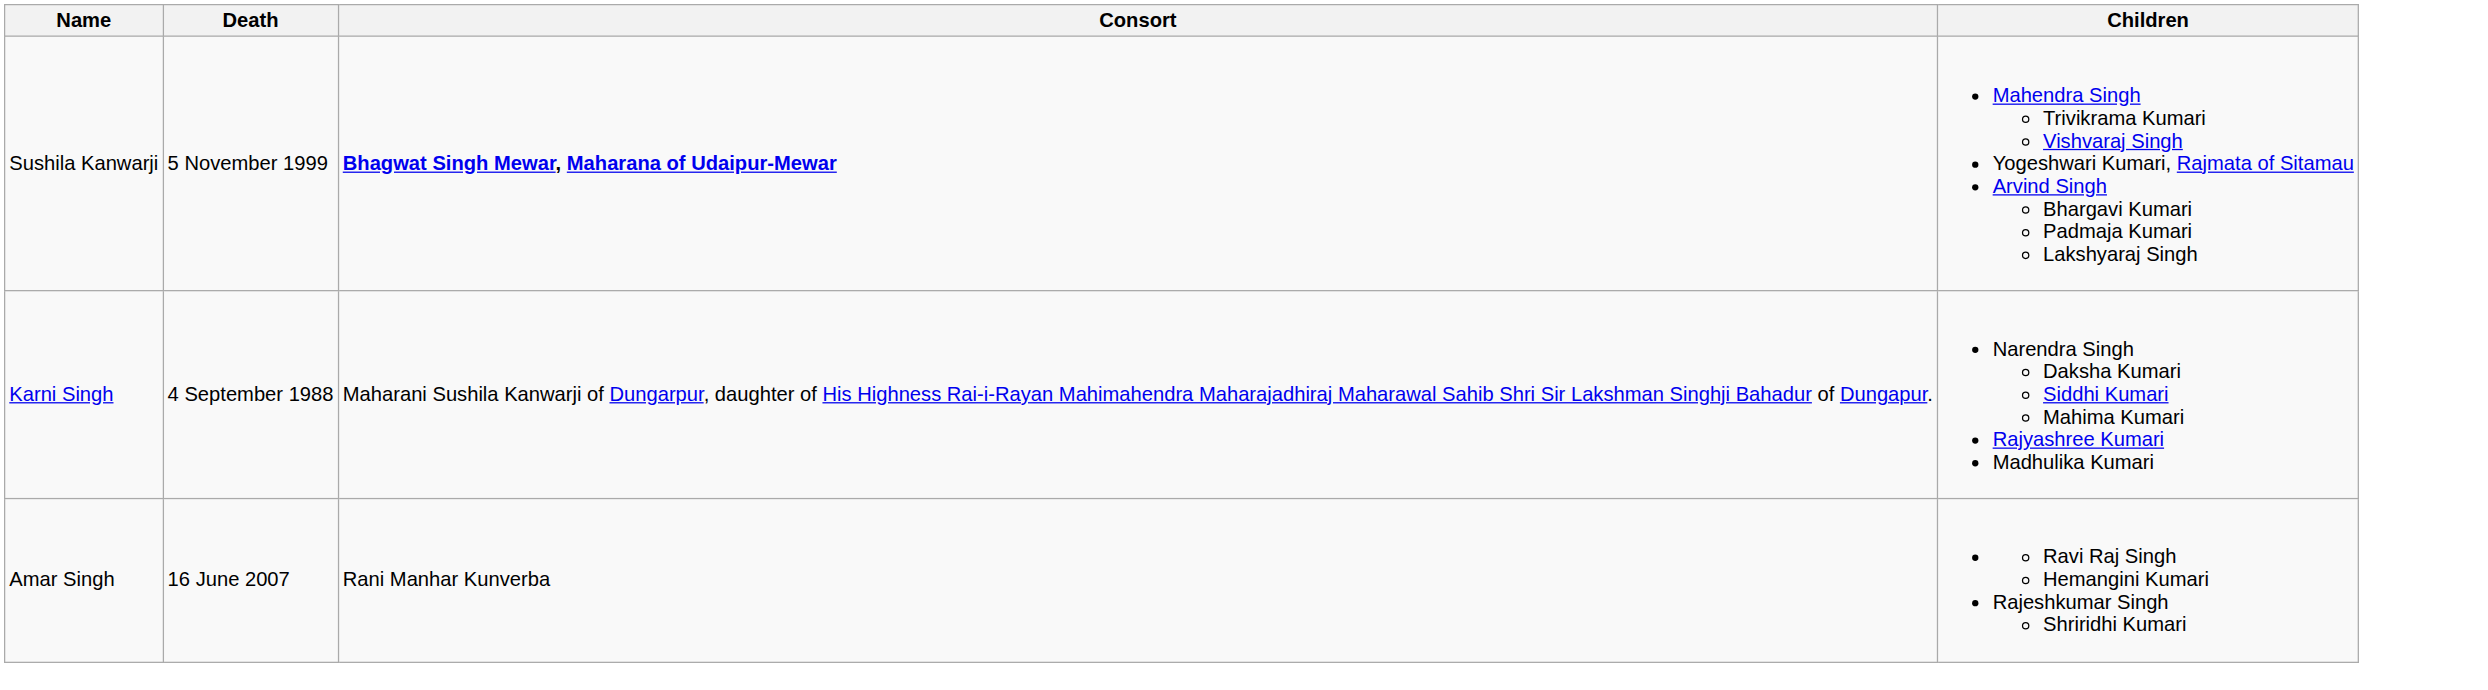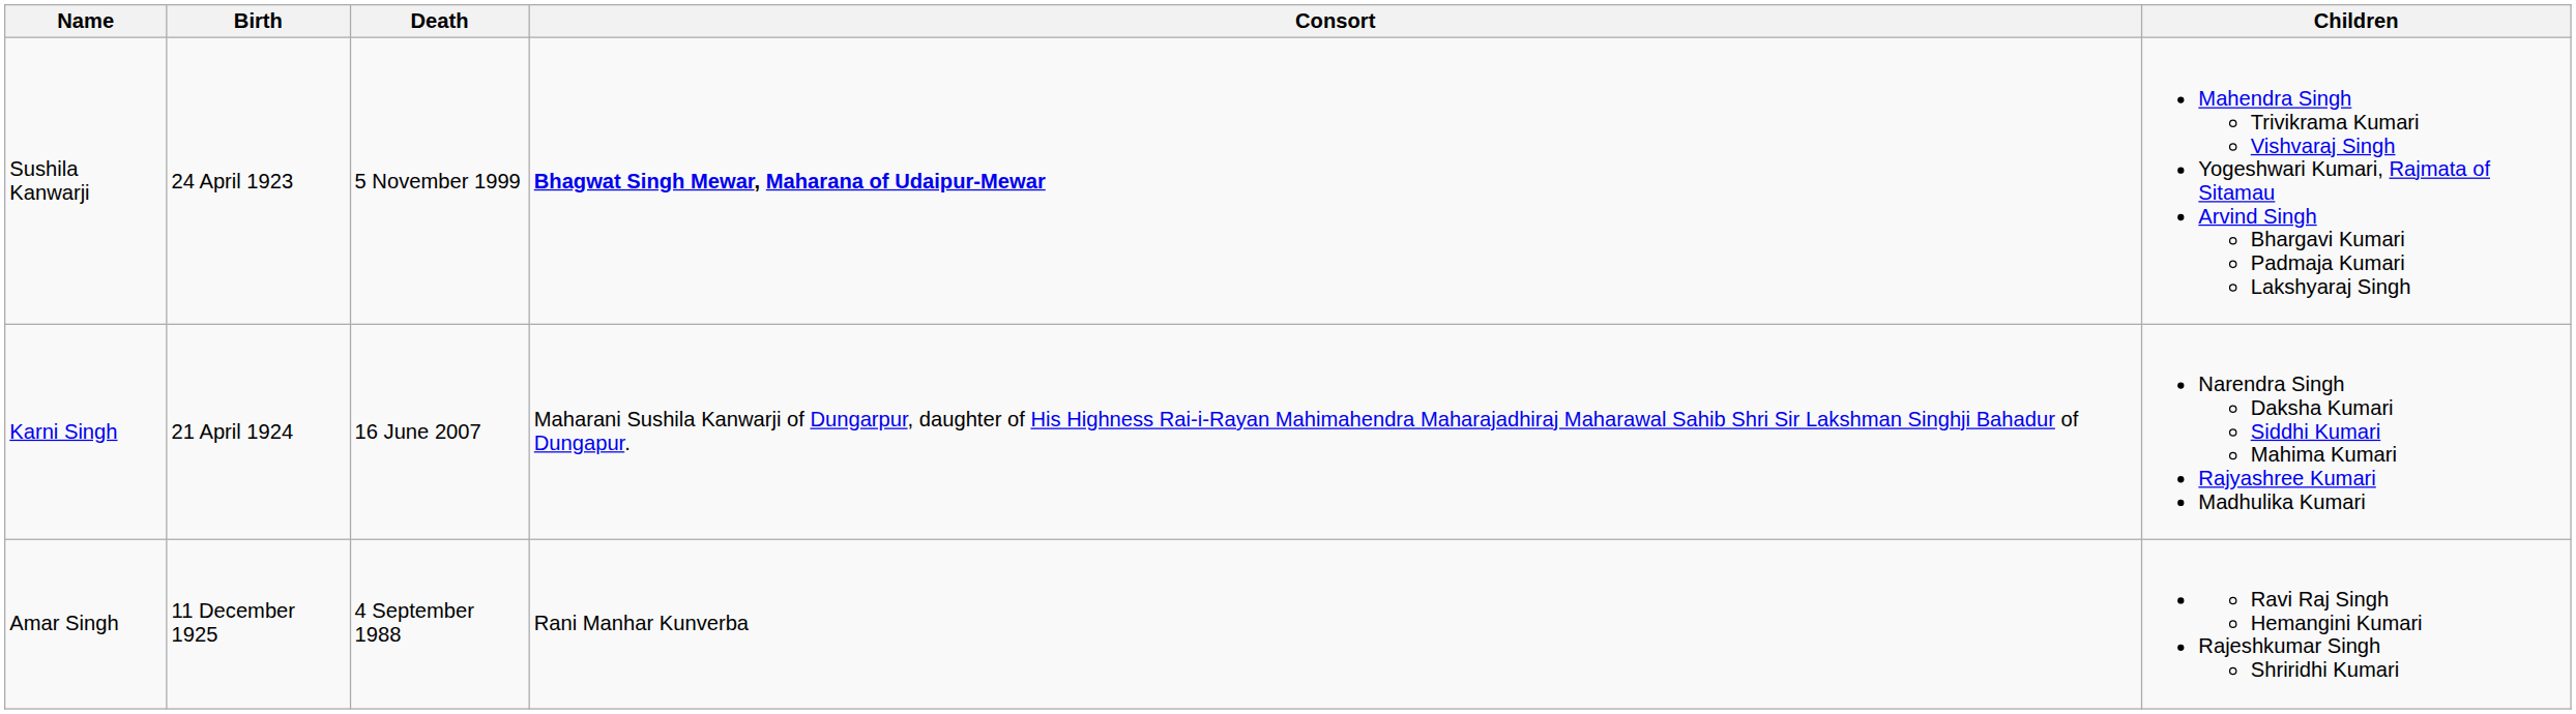 <table class="wikitable">
 <tr>
 <th>Name</th>
+<th>Birth</th>
 <th>Death</th>
 <th>Consort</th>
 <th>Children</th>
 </tr>
 <tr>
 <td>Sushila Kanwarji</td>
+<td>24 April 1923</td>
 <td>5 November 1999</td>
 <td><strong><a href='#'>Bhagwat Singh Mewar</a>, <a href='#'>Maharana of Udaipur-Mewar</a></strong></td>
 <td><br><ul><li><a href='#'>Mahendra Singh</a><ul><li>Trivikrama Kumari</li><li><a href='#'>Vishvaraj Singh</a></li></ul></li><li>Yogeshwari Kumari, <a href='#'>Rajmata of Sitamau</a></li><li><a href='#'>Arvind Singh</a><ul><li>Bhargavi Kumari</li><li>Padmaja Kumari</li><li>Lakshyaraj Singh</li></ul></li></ul></td>
 </tr>
 <tr>
 <td><a href='#'>Karni Singh</a></td>
-<td>4 September 1988</td>
+<td>21 April 1924</td>
+<td>16 June 2007</td>
 <td>Maharani Sushila Kanwarji of <a href='#'>Dungarpur</a>, daughter of <a href='#'>His Highness Rai-i-Rayan Mahimahendra Maharajadhiraj Maharawal Sahib Shri Sir Lakshman Singhji Bahadur</a> of <a href='#'>Dungapur</a>.</td>
 <td><br><ul><li>Narendra Singh<ul><li>Daksha Kumari</li><li><a href='#'>Siddhi Kumari</a></li><li>Mahima Kumari</li></ul></li><li><a href='#'>Rajyashree Kumari</a></li><li>Madhulika Kumari</li></ul></td>
 </tr>
 <tr>
 <td>Amar Singh</td>
-<td>16 June 2007</td>
+<td>11 December 1925</td>
+<td>4 September 1988</td>
 <td>Rani Manhar Kunverba</td>
 <td><br><ul><li><ul><li>Ravi Raj Singh</li><li>Hemangini Kumari</li></ul></li><li>Rajeshkumar Singh<ul><li>Shriridhi Kumari</li></ul></li></ul></td>
 </tr>
 </table>
